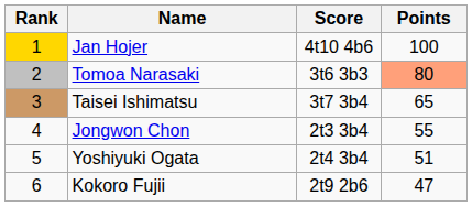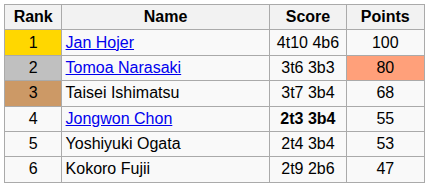 <table class="wikitable">
 <tr>
 <th width = "50">Rank</th>
 <th width = "200">Name</th>
 <th width = "70">Score</th>
 <th width = "70">Points</th>
 </tr>
 <tr>
 <td align="center" style="background: gold">1</td>
 <td> <a href='#'>Jan Hojer</a></td>
 <td align="center">4t10 4b6</td>
 <td align="center">100</td>
 </tr>
 <tr>
 <td align="center" style="background: silver">2</td>
 <td> <a href='#'>Tomoa Narasaki</a></td>
 <td align="center">3t6 3b3</td>
 <td align="center" style="background: lightsalmon;">80</td>
 </tr>
 <tr>
 <td align="center" style="background: #cc9966">3</td>
 <td> Taisei Ishimatsu</td>
 <td align="center">3t7 3b4</td>
-<td align="center">65</td>
+<td align="center">68</td>
 </tr>
 <tr>
 <td align="center">4</td>
 <td> <a href='#'>Jongwon Chon</a></td>
-<td align="center">2t3 3b4</td>
+<td align="center"><strong>2t3 3b4</strong></td>
 <td align="center">55</td>
 </tr>
 <tr>
 <td align="center">5</td>
 <td> Yoshiyuki Ogata</td>
 <td align="center">2t4 3b4</td>
-<td align="center">51</td>
+<td align="center">53</td>
 </tr>
 <tr>
 <td align="center">6</td>
 <td> Kokoro Fujii</td>
 <td align="center">2t9 2b6</td>
 <td align="center">47</td>
 </tr>
 <tr>
 </tr>
 </table>
